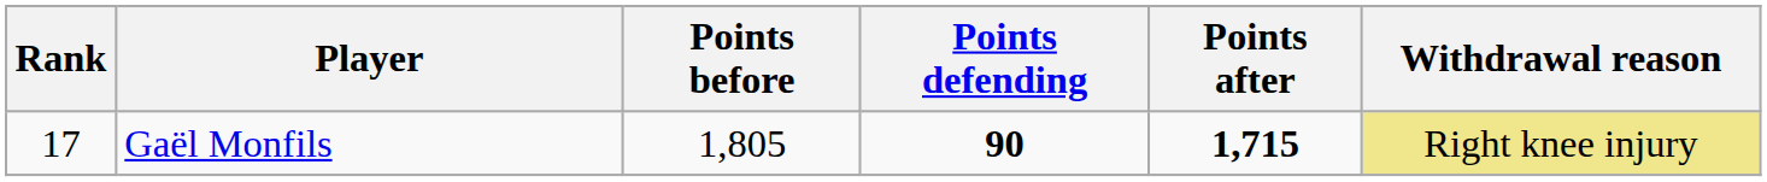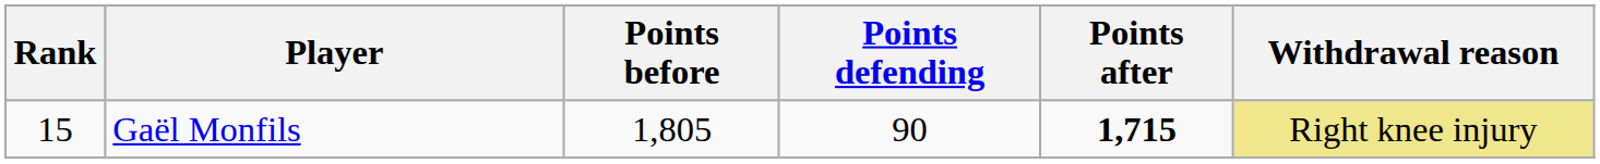 <table class="wikitable sortable" style="text-align:center;">
 <tr>
 <th style="width:30px;">Rank</th>
 <th style="width:200px;">Player</th>
 <th style="width:90px;">Points <br>before</th>
 <th style="width:110px;"><a href='#'>Points <br>defending</a></th>
 <th style="width:80px;">Points <br>after</th>
 <th style="width:155px;">Withdrawal reason</th>
 </tr>
 <tr>
-<td>17</td>
+<td>15</td>
 <td style="text-align:left;"> <a href='#'>Gaël Monfils</a></td>
 <td>1,805</td>
-<td><strong>90</strong></td>
+<td>90</td>
 <td><strong>1,715</strong></td>
 <td style="background: khaki;">Right knee injury</td>
 </tr>
 </table>
